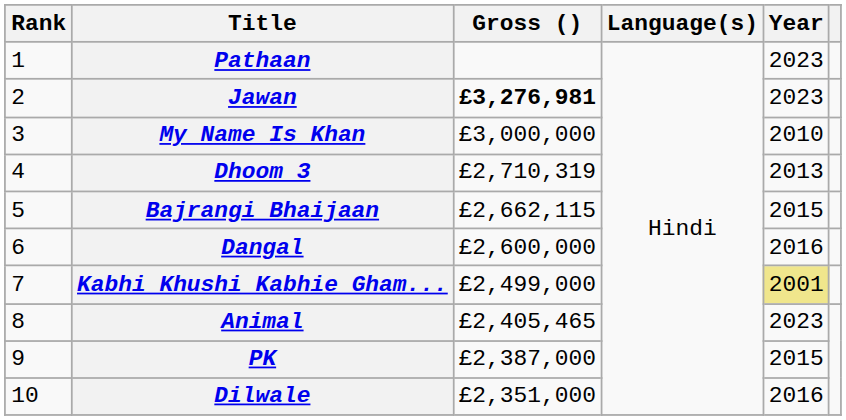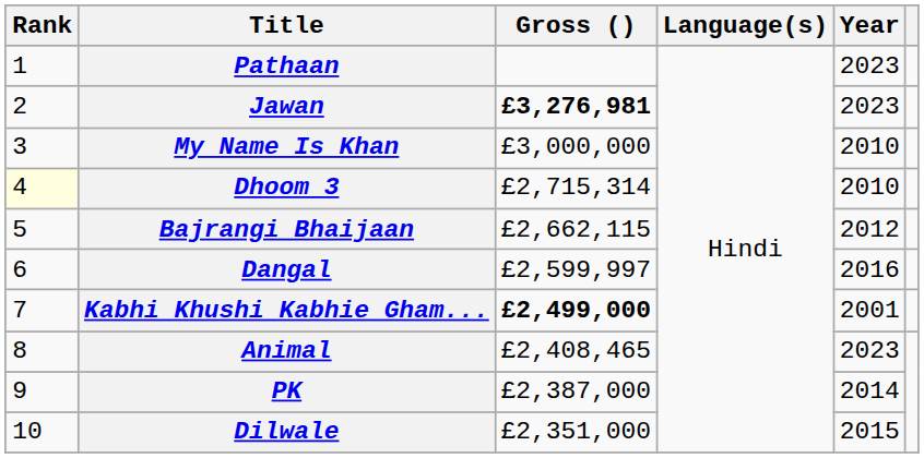 <table class="wikitable sortable plainrowheaders" style="margin:auto; margin:auto;">
 <tr>
 <th>Rank</th>
 <th>Title</th>
 <th>Gross ()</th>
 <th>Language(s)</th>
 <th>Year</th>
 <th class="unsortable"></th>
 </tr>
 <tr>
 <td>1</td>
 <th scope="row"><em><a href='#'>Pathaan</a></em></th>
 <td style="text-align:right"></td>
 <td rowspan="10" style="text-align:center;">Hindi</td>
 <td style="text-align:center;">2023</td>
 <td style="text-align:center;"></td>
 </tr>
 <tr>
 <td>2</td>
 <th scope="row"><em><a href='#'>Jawan</a></em></th>
 <td style="text-align:right"><strong>£3,276,981</strong></td>
 <td style="text-align:center;">2023</td>
 <td style="text-align:center;"></td>
 </tr>
 <tr>
 <td>3</td>
 <th scope="row"><em><a href='#'>My Name Is Khan</a></em></th>
 <td style="text-align:right">£3,000,000</td>
 <td style="text-align:center;">2010</td>
 <td style="text-align:center;"></td>
 </tr>
 <tr>
-<td>4</td>
+<td style="background: lightyellow;">4</td>
 <th scope="row"><em><a href='#'>Dhoom 3</a></em></th>
-<td style="text-align:right">£2,710,319</td>
-<td style="text-align:center;">2013</td>
+<td style="text-align:right">£2,715,314</td>
+<td style="text-align:center;">2010</td>
 <td style="text-align:center;"></td>
 </tr>
 <tr>
 <td>5</td>
 <th scope="row"><em><a href='#'>Bajrangi Bhaijaan</a></em></th>
 <td style="text-align:right">£2,662,115</td>
-<td style="text-align:center;">2015</td>
+<td style="text-align:center;">2012</td>
 <td style="text-align:center;"></td>
 </tr>
 <tr>
 <td>6</td>
 <th scope="row"><em><a href='#'>Dangal</a></em></th>
-<td style="text-align:right">£2,600,000</td>
+<td style="text-align:right">£2,599,997</td>
 <td style="text-align:center;">2016</td>
 <td style="text-align:center;"></td>
 </tr>
 <tr>
 <td>7</td>
 <th scope="row"><em><a href='#'>Kabhi Khushi Kabhie Gham...</a></em></th>
-<td style="text-align:right">£2,499,000</td>
-<td style="background: khaki; text-align:center;">2001</td>
+<td style="text-align:right"><strong>£2,499,000</strong></td>
+<td style="text-align:center;">2001</td>
 <td style="text-align:center;"></td>
 </tr>
 <tr>
 <td>8</td>
 <th scope="row"><em><a href='#'>Animal</a></em></th>
-<td style="text-align:right">£2,405,465</td>
+<td style="text-align:right">£2,408,465</td>
 <td style="text-align:center;">2023</td>
 <td rowspan="3" style="text-align:center;"></td>
 </tr>
 <tr>
 <td>9</td>
 <th scope="row"><em><a href='#'>PK</a></em></th>
 <td style="text-align:right">£2,387,000</td>
-<td style="text-align:center;">2015</td>
+<td style="text-align:center;">2014</td>
 </tr>
 <tr>
 <td>10</td>
 <th scope="row"><em><a href='#'>Dilwale</a></em></th>
 <td style="text-align:right">£2,351,000</td>
-<td style="text-align:center;">2016</td>
+<td style="text-align:center;">2015</td>
 </tr>
 </table>
